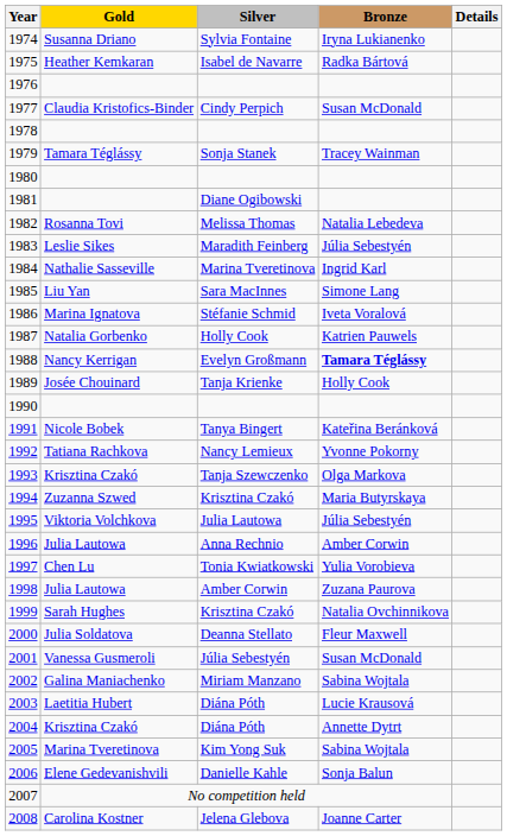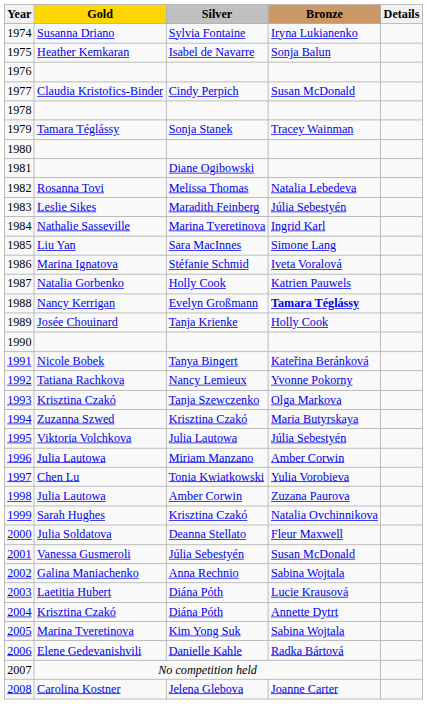 <table class="wikitable">
 <tr>
 <th>Year</th>
 <td align=center bgcolor=gold><strong>Gold</strong></td>
 <td align=center bgcolor=silver><strong>Silver</strong></td>
 <td align=center bgcolor=cc9966><strong>Bronze</strong></td>
 <th>Details</th>
 </tr>
 <tr>
 <td>1974</td>
 <td> <a href='#'>Susanna Driano</a></td>
 <td> <a href='#'>Sylvia Fontaine</a></td>
 <td> <a href='#'>Iryna Lukianenko</a></td>
 <td></td>
 </tr>
 <tr>
 <td>1975</td>
 <td> <a href='#'>Heather Kemkaran</a></td>
 <td> <a href='#'>Isabel de Navarre</a></td>
-<td> <a href='#'>Radka Bártová</a></td>
+<td> <a href='#'>Sonja Balun</a></td>
 <td></td>
 </tr>
 <tr>
 <td>1976</td>
 <td></td>
 <td></td>
 <td></td>
 <td></td>
 </tr>
 <tr>
 <td>1977</td>
 <td> <a href='#'>Claudia Kristofics-Binder</a></td>
 <td> <a href='#'>Cindy Perpich</a></td>
 <td> <a href='#'>Susan McDonald</a></td>
 <td></td>
 </tr>
 <tr>
 <td>1978</td>
 <td></td>
 <td></td>
 <td></td>
 <td></td>
 </tr>
 <tr>
 <td>1979</td>
 <td> <a href='#'>Tamara Téglássy</a></td>
 <td> <a href='#'>Sonja Stanek</a></td>
 <td> <a href='#'>Tracey Wainman</a></td>
 <td></td>
 </tr>
 <tr>
 <td>1980</td>
 <td></td>
 <td></td>
 <td></td>
 <td></td>
 </tr>
 <tr>
 <td>1981</td>
 <td></td>
 <td> <a href='#'>Diane Ogibowski</a></td>
 <td></td>
 <td></td>
 </tr>
 <tr>
 <td>1982</td>
 <td> <a href='#'>Rosanna Tovi</a></td>
 <td> <a href='#'>Melissa Thomas</a></td>
 <td> <a href='#'>Natalia Lebedeva</a></td>
 <td></td>
 </tr>
 <tr>
 <td>1983</td>
 <td> <a href='#'>Leslie Sikes</a></td>
 <td> <a href='#'>Maradith Feinberg</a></td>
 <td> <a href='#'>Júlia Sebestyén</a></td>
 <td></td>
 </tr>
 <tr>
 <td>1984</td>
 <td> <a href='#'>Nathalie Sasseville</a></td>
 <td> <a href='#'>Marina Tveretinova</a></td>
 <td> <a href='#'>Ingrid Karl</a></td>
 <td></td>
 </tr>
 <tr>
 <td>1985</td>
 <td> <a href='#'>Liu Yan</a></td>
 <td> <a href='#'>Sara MacInnes</a></td>
 <td> <a href='#'>Simone Lang</a></td>
 <td></td>
 </tr>
 <tr>
 <td>1986</td>
 <td> <a href='#'>Marina Ignatova</a></td>
 <td> <a href='#'>Stéfanie Schmid</a></td>
 <td> <a href='#'>Iveta Voralová</a></td>
 <td></td>
 </tr>
 <tr>
 <td>1987</td>
 <td> <a href='#'>Natalia Gorbenko</a></td>
 <td> <a href='#'>Holly Cook</a></td>
 <td> <a href='#'>Katrien Pauwels</a></td>
 <td></td>
 </tr>
 <tr>
 <td>1988</td>
 <td> <a href='#'>Nancy Kerrigan</a></td>
 <td> <a href='#'>Evelyn Großmann</a></td>
 <td><strong> <a href='#'>Tamara Téglássy</a></strong></td>
 <td></td>
 </tr>
 <tr>
 <td>1989</td>
 <td> <a href='#'>Josée Chouinard</a></td>
 <td> <a href='#'>Tanja Krienke</a></td>
 <td> <a href='#'>Holly Cook</a></td>
 <td></td>
 </tr>
 <tr>
 <td>1990</td>
 <td></td>
 <td></td>
 <td></td>
 <td></td>
 </tr>
 <tr>
 <td><a href='#'>1991</a></td>
 <td> <a href='#'>Nicole Bobek</a></td>
 <td> <a href='#'>Tanya Bingert</a></td>
 <td> <a href='#'>Kateřina Beránková</a></td>
 <td></td>
 </tr>
 <tr>
 <td><a href='#'>1992</a></td>
 <td> <a href='#'>Tatiana Rachkova</a></td>
 <td> <a href='#'>Nancy Lemieux</a></td>
 <td> <a href='#'>Yvonne Pokorny</a></td>
 <td></td>
 </tr>
 <tr>
 <td><a href='#'>1993</a></td>
 <td> <a href='#'>Krisztina Czakó</a></td>
 <td> <a href='#'>Tanja Szewczenko</a></td>
 <td> <a href='#'>Olga Markova</a></td>
 <td></td>
 </tr>
 <tr>
 <td><a href='#'>1994</a></td>
 <td> <a href='#'>Zuzanna Szwed</a></td>
 <td> <a href='#'>Krisztina Czakó</a></td>
 <td> <a href='#'>Maria Butyrskaya</a></td>
 <td></td>
 </tr>
 <tr>
 <td><a href='#'>1995</a></td>
 <td> <a href='#'>Viktoria Volchkova</a></td>
 <td> <a href='#'>Julia Lautowa</a></td>
 <td> <a href='#'>Júlia Sebestyén</a></td>
 <td></td>
 </tr>
 <tr>
 <td><a href='#'>1996</a></td>
 <td> <a href='#'>Julia Lautowa</a></td>
-<td> <a href='#'>Anna Rechnio</a></td>
+<td> <a href='#'>Miriam Manzano</a></td>
 <td> <a href='#'>Amber Corwin</a></td>
 <td></td>
 </tr>
 <tr>
 <td><a href='#'>1997</a></td>
 <td> <a href='#'>Chen Lu</a></td>
 <td> <a href='#'>Tonia Kwiatkowski</a></td>
 <td> <a href='#'>Yulia Vorobieva</a></td>
 <td></td>
 </tr>
 <tr>
 <td><a href='#'>1998</a></td>
 <td> <a href='#'>Julia Lautowa</a></td>
 <td> <a href='#'>Amber Corwin</a></td>
 <td> <a href='#'>Zuzana Paurova</a></td>
 <td></td>
 </tr>
 <tr>
 <td><a href='#'>1999</a></td>
 <td> <a href='#'>Sarah Hughes</a></td>
 <td> <a href='#'>Krisztina Czakó</a></td>
 <td> <a href='#'>Natalia Ovchinnikova</a></td>
 <td></td>
 </tr>
 <tr>
 <td><a href='#'>2000</a></td>
 <td> <a href='#'>Julia Soldatova</a></td>
 <td> <a href='#'>Deanna Stellato</a></td>
 <td> <a href='#'>Fleur Maxwell</a></td>
 <td></td>
 </tr>
 <tr>
 <td><a href='#'>2001</a></td>
 <td> <a href='#'>Vanessa Gusmeroli</a></td>
 <td> <a href='#'>Júlia Sebestyén</a></td>
 <td> <a href='#'>Susan McDonald</a></td>
 <td></td>
 </tr>
 <tr>
 <td><a href='#'>2002</a></td>
 <td> <a href='#'>Galina Maniachenko</a></td>
-<td> <a href='#'>Miriam Manzano</a></td>
+<td> <a href='#'>Anna Rechnio</a></td>
 <td> <a href='#'>Sabina Wojtala</a></td>
 <td></td>
 </tr>
 <tr>
 <td><a href='#'>2003</a></td>
 <td> <a href='#'>Laetitia Hubert</a></td>
 <td> <a href='#'>Diána Póth</a></td>
 <td> <a href='#'>Lucie Krausová</a></td>
 <td></td>
 </tr>
 <tr>
 <td><a href='#'>2004</a></td>
 <td> <a href='#'>Krisztina Czakó</a></td>
 <td> <a href='#'>Diána Póth</a></td>
 <td> <a href='#'>Annette Dytrt</a></td>
 <td></td>
 </tr>
 <tr>
 <td><a href='#'>2005</a></td>
 <td> <a href='#'>Marina Tveretinova</a></td>
 <td> <a href='#'>Kim Yong Suk</a></td>
 <td> <a href='#'>Sabina Wojtala</a></td>
 <td></td>
 </tr>
 <tr>
 <td><a href='#'>2006</a></td>
 <td> <a href='#'>Elene Gedevanishvili</a></td>
 <td> <a href='#'>Danielle Kahle</a></td>
-<td> <a href='#'>Sonja Balun</a></td>
+<td> <a href='#'>Radka Bártová</a></td>
 <td></td>
 </tr>
 <tr>
 <td>2007</td>
 <td colspan=3 align=center><em>No competition held</em></td>
 <td></td>
 </tr>
 <tr>
 <td><a href='#'>2008</a></td>
 <td> <a href='#'>Carolina Kostner</a></td>
 <td> <a href='#'>Jelena Glebova</a></td>
 <td> <a href='#'>Joanne Carter</a></td>
 <td></td>
 </tr>
 </table>
